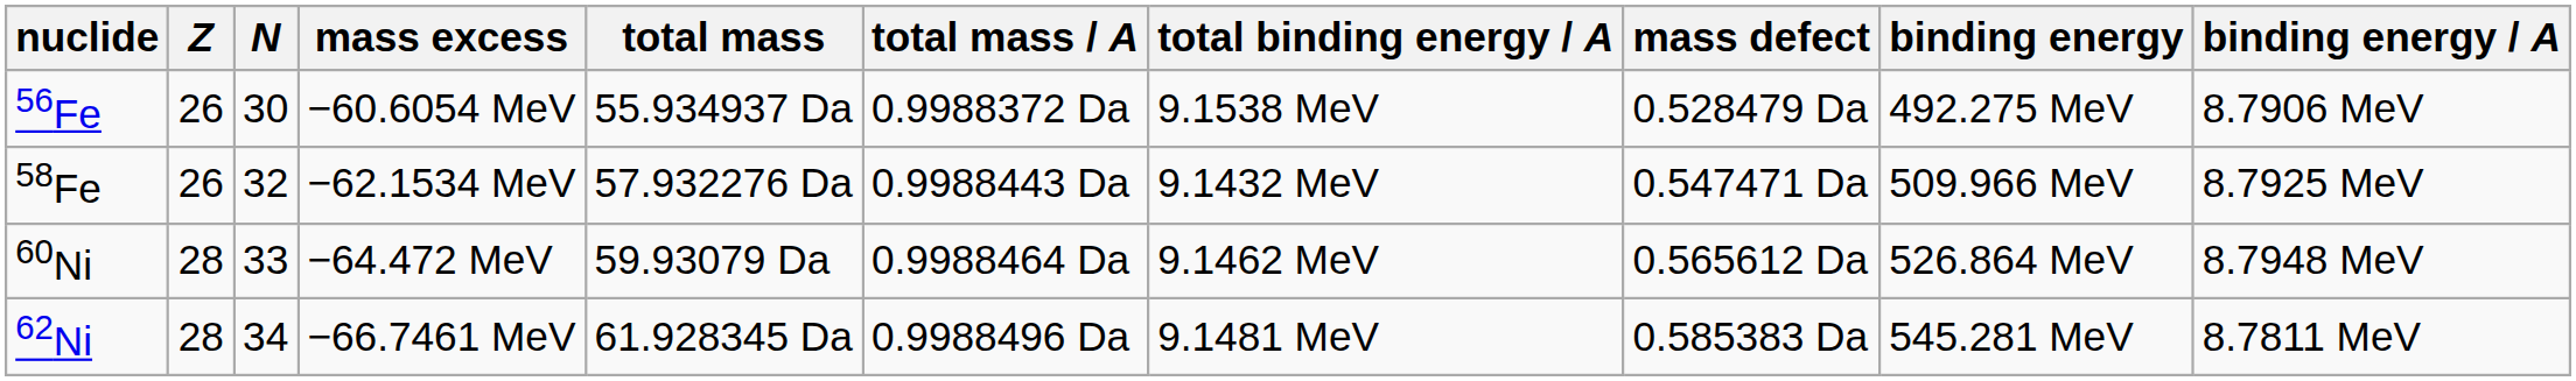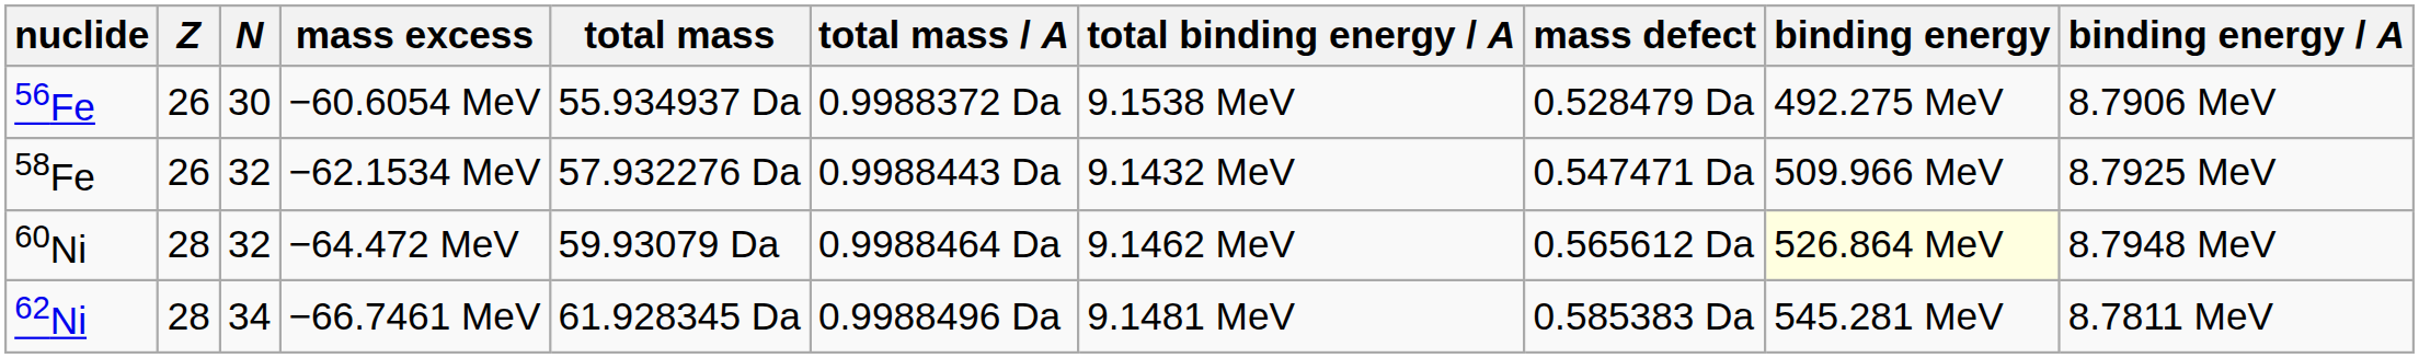 <table class="wikitable">
 <tr>
 <th>nuclide</th>
 <th><em>Z</em></th>
 <th><em>N</em></th>
 <th>mass excess</th>
 <th>total mass</th>
 <th>total mass / <em>A</em></th>
 <th>total binding energy / <em>A</em></th>
 <th>mass defect</th>
 <th>binding energy</th>
 <th>binding energy / <em>A</em></th>
 </tr>
 <tr>
 <td><a href='#'><sup>56</sup>Fe</a></td>
 <td>26</td>
 <td>30</td>
 <td>−60.6054 MeV</td>
 <td>55.934937 Da</td>
 <td>0.9988372 Da</td>
 <td>9.1538 MeV</td>
 <td>0.528479 Da</td>
 <td>492.275 MeV</td>
 <td>8.7906 MeV</td>
 </tr>
 <tr>
 <td><sup>58</sup>Fe</td>
 <td>26</td>
 <td>32</td>
 <td>−62.1534 MeV</td>
 <td>57.932276 Da</td>
 <td>0.9988443 Da</td>
 <td>9.1432 MeV</td>
 <td>0.547471 Da</td>
 <td>509.966 MeV</td>
 <td>8.7925 MeV</td>
 </tr>
 <tr>
 <td><sup>60</sup>Ni</td>
 <td>28</td>
-<td>33</td>
+<td>32</td>
 <td>−64.472 MeV</td>
 <td>59.93079 Da</td>
 <td>0.9988464 Da</td>
 <td>9.1462 MeV</td>
 <td>0.565612 Da</td>
-<td>526.864 MeV</td>
+<td style="background: lightyellow;">526.864 MeV</td>
 <td>8.7948 MeV</td>
 </tr>
 <tr>
 <td><a href='#'><sup>62</sup>Ni</a></td>
 <td>28</td>
 <td>34</td>
 <td>−66.7461 MeV</td>
 <td>61.928345 Da</td>
 <td>0.9988496 Da</td>
 <td>9.1481 MeV</td>
 <td>0.585383 Da</td>
 <td>545.281 MeV</td>
 <td>8.7811 MeV</td>
 </tr>
 </table>
